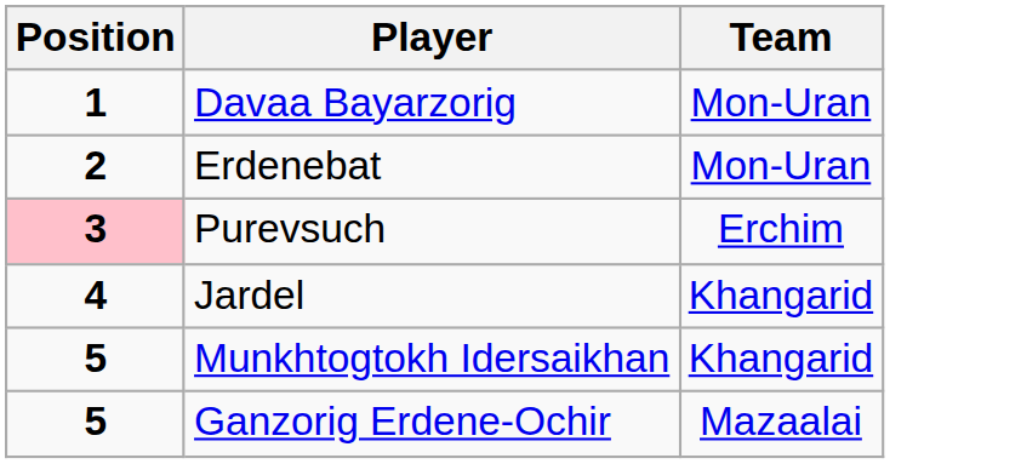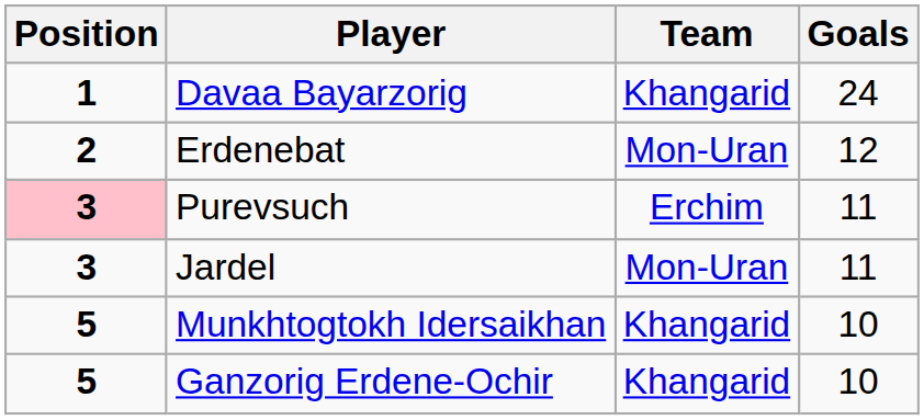 <table class="wikitable" style="text-align:center">
 <tr>
 <th>Position</th>
 <th>Player</th>
 <th>Team</th>
+<th>Goals</th>
 </tr>
 <tr>
 <td><strong>1</strong></td>
 <td align=left> <a href='#'>Davaa Bayarzorig</a></td>
-<td><a href='#'>Mon-Uran</a></td>
+<td><a href='#'>Khangarid</a></td>
+<td>24</td>
 </tr>
 <tr>
 <td><strong>2</strong></td>
 <td align=left> Erdenebat</td>
 <td><a href='#'>Mon-Uran</a></td>
+<td>12</td>
 </tr>
 <tr>
 <td style="background: pink;"><strong>3</strong></td>
 <td align=left> Purevsuch</td>
 <td><a href='#'>Erchim</a></td>
+<td>11</td>
 </tr>
 <tr>
-<td><strong>4</strong></td>
+<td><strong>3</strong></td>
 <td align=left> Jardel</td>
-<td><a href='#'>Khangarid</a></td>
+<td><a href='#'>Mon-Uran</a></td>
+<td>11</td>
 </tr>
 <tr>
 <td><strong>5</strong></td>
 <td align=left> <a href='#'>Munkhtogtokh Idersaikhan</a></td>
 <td><a href='#'>Khangarid</a></td>
+<td>10</td>
 </tr>
 <tr>
 <td><strong>5</strong></td>
 <td align=left> <a href='#'>Ganzorig Erdene-Ochir</a></td>
-<td><a href='#'>Mazaalai</a></td>
+<td><a href='#'>Khangarid</a></td>
+<td>10</td>
 </tr>
 </table>
